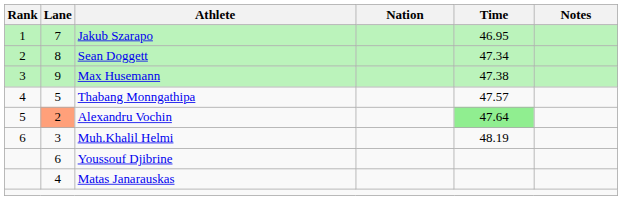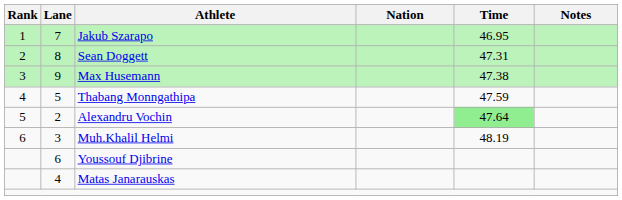 <table class="wikitable sortable" style="text-align:center;width: 60%;">
 <tr>
 <th scope="col" style="width: 10px;">Rank</th>
 <th scope="col" style="width: 10px;">Lane</th>
 <th scope="col">Athlete</th>
 <th scope="col">Nation</th>
 <th scope="col">Time</th>
 <th scope="col">Notes</th>
 </tr>
 <tr bgcolor=bbf3bb>
 <td>1</td>
 <td>7</td>
 <td align=left><a href='#'>Jakub Szarapo</a></td>
 <td align=left></td>
 <td>46.95</td>
 <td></td>
 </tr>
 <tr bgcolor=bbf3bb>
 <td>2</td>
 <td>8</td>
 <td align=left><a href='#'>Sean Doggett</a></td>
 <td align=left></td>
-<td>47.34</td>
+<td>47.31</td>
 <td></td>
 </tr>
 <tr bgcolor=bbf3bb>
 <td>3</td>
 <td>9</td>
 <td align=left><a href='#'>Max Husemann</a></td>
 <td align=left></td>
 <td>47.38</td>
 <td></td>
 </tr>
 <tr>
 <td>4</td>
 <td>5</td>
 <td align=left><a href='#'>Thabang Monngathipa</a></td>
 <td align=left></td>
-<td>47.57</td>
+<td>47.59</td>
 <td></td>
 </tr>
 <tr>
 <td>5</td>
-<td style="background: lightsalmon;">2</td>
+<td>2</td>
 <td align=left><a href='#'>Alexandru Vochin</a></td>
 <td align=left></td>
 <td style="background: lightgreen;">47.64</td>
 <td></td>
 </tr>
 <tr>
 <td>6</td>
 <td>3</td>
 <td align=left><a href='#'>Muh.Khalil Helmi</a></td>
 <td align=left></td>
 <td>48.19</td>
 <td></td>
 </tr>
 <tr>
 <td></td>
 <td>6</td>
 <td align=left><a href='#'>Youssouf Djibrine</a></td>
 <td align=left></td>
 <td></td>
 <td></td>
 </tr>
 <tr>
 <td></td>
 <td>4</td>
 <td align=left><a href='#'>Matas Janarauskas</a></td>
 <td align=left></td>
 <td></td>
 <td></td>
 </tr>
 <tr class="sortbottom">
 <td colspan="6"></td>
 </tr>
 </table>
